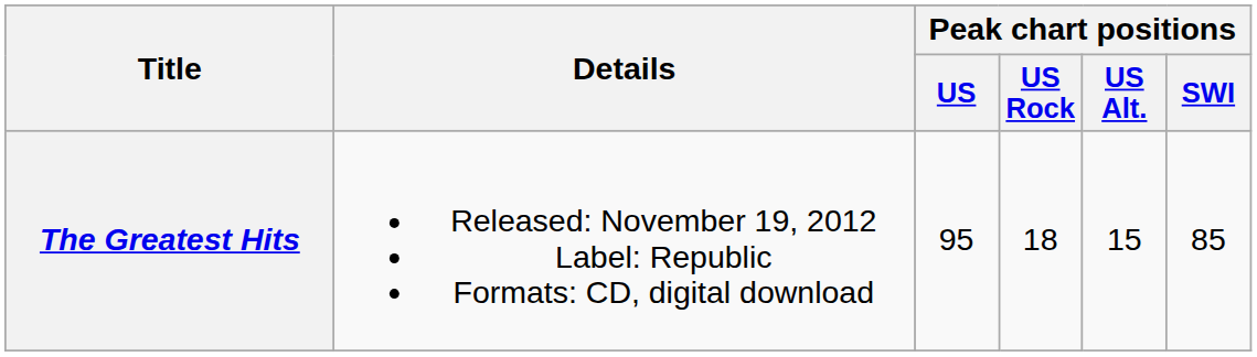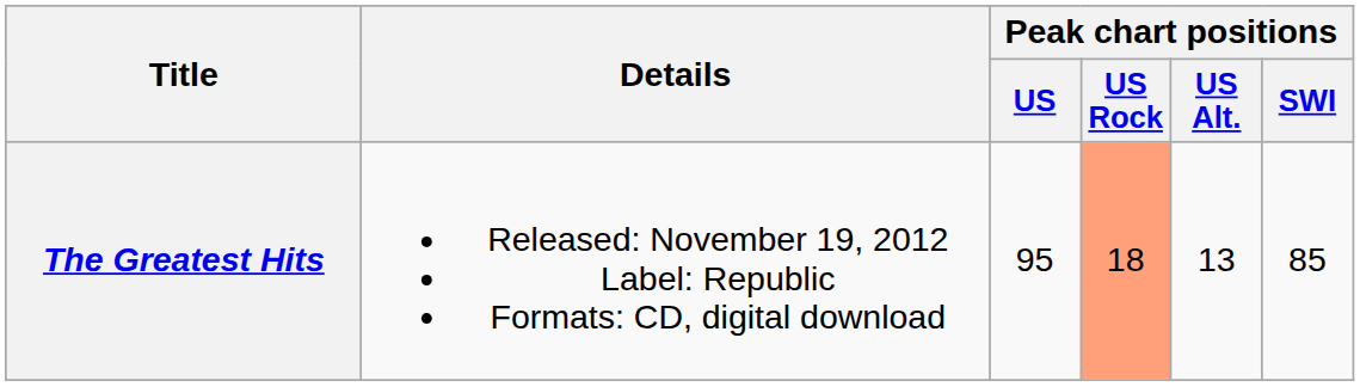 <table class="wikitable plainrowheaders" style="text-align:center;">
 <tr>
 <th scope="col" rowspan="2" style="width:10em;">Title</th>
 <th scope="col" rowspan="2" style="width:18em;">Details</th>
 <th scope="col" colspan="4">Peak chart positions</th>
 </tr>
 <tr>
 <th scope="col" style="width:2.5em;font-size:90%;"><a href='#'>US</a><br></th>
 <th scope="col" style="width:2.5em;font-size:90%;"><a href='#'>US<br>Rock</a><br></th>
 <th scope="col" style="width:2.5em;font-size:90%;"><a href='#'>US<br>Alt.</a><br></th>
 <th scope="col" style="width:2.5em;font-size:90%;"><a href='#'>SWI</a><br></th>
 </tr>
 <tr>
 <th scope="row"><em><a href='#'>The Greatest Hits</a></em></th>
 <td><br><ul><li>Released: November 19, 2012</li><li>Label: Republic</li><li>Formats: CD, digital download</li></ul></td>
 <td>95</td>
-<td>18</td>
-<td>15</td>
+<td style="background: lightsalmon;">18</td>
+<td>13</td>
 <td>85</td>
 </tr>
 </table>
